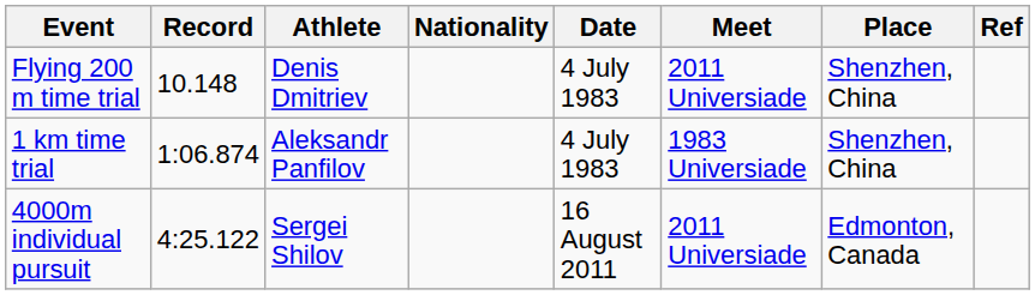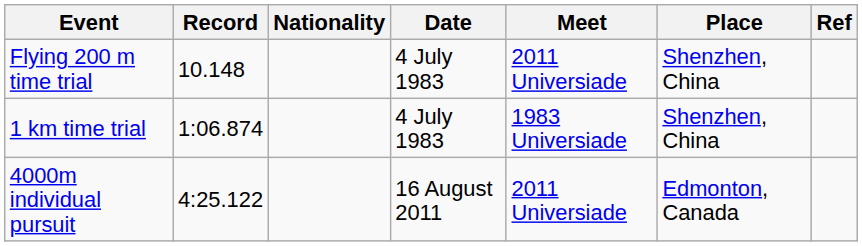 <table class="wikitable" style="font-size:95%; width: 95%;">
 <tr>
 <th>Event</th>
 <th>Record</th>
-<th>Athlete</th>
 <th>Nationality</th>
 <th>Date</th>
 <th>Meet</th>
 <th>Place</th>
 <th>Ref</th>
 </tr>
 <tr>
 <td><a href='#'>Flying 200 m time trial</a></td>
 <td>10.148</td>
-<td><a href='#'>Denis Dmitriev</a></td>
 <td></td>
 <td>4 July 1983</td>
 <td><a href='#'>2011 Universiade</a></td>
 <td> <a href='#'>Shenzhen</a>, China</td>
 <td></td>
 </tr>
 <tr>
 <td><a href='#'>1 km time trial</a></td>
 <td>1:06.874</td>
-<td><a href='#'>Aleksandr Panfilov</a></td>
 <td></td>
 <td>4 July 1983</td>
 <td><a href='#'>1983 Universiade</a></td>
 <td> <a href='#'>Shenzhen</a>, China</td>
 <td></td>
 </tr>
 <tr>
 <td><a href='#'>4000m individual pursuit</a></td>
 <td>4:25.122</td>
-<td><a href='#'>Sergei Shilov</a></td>
 <td></td>
 <td>16 August 2011</td>
 <td><a href='#'>2011 Universiade</a></td>
 <td> <a href='#'>Edmonton</a>, Canada</td>
 <td></td>
 </tr>
 </table>
